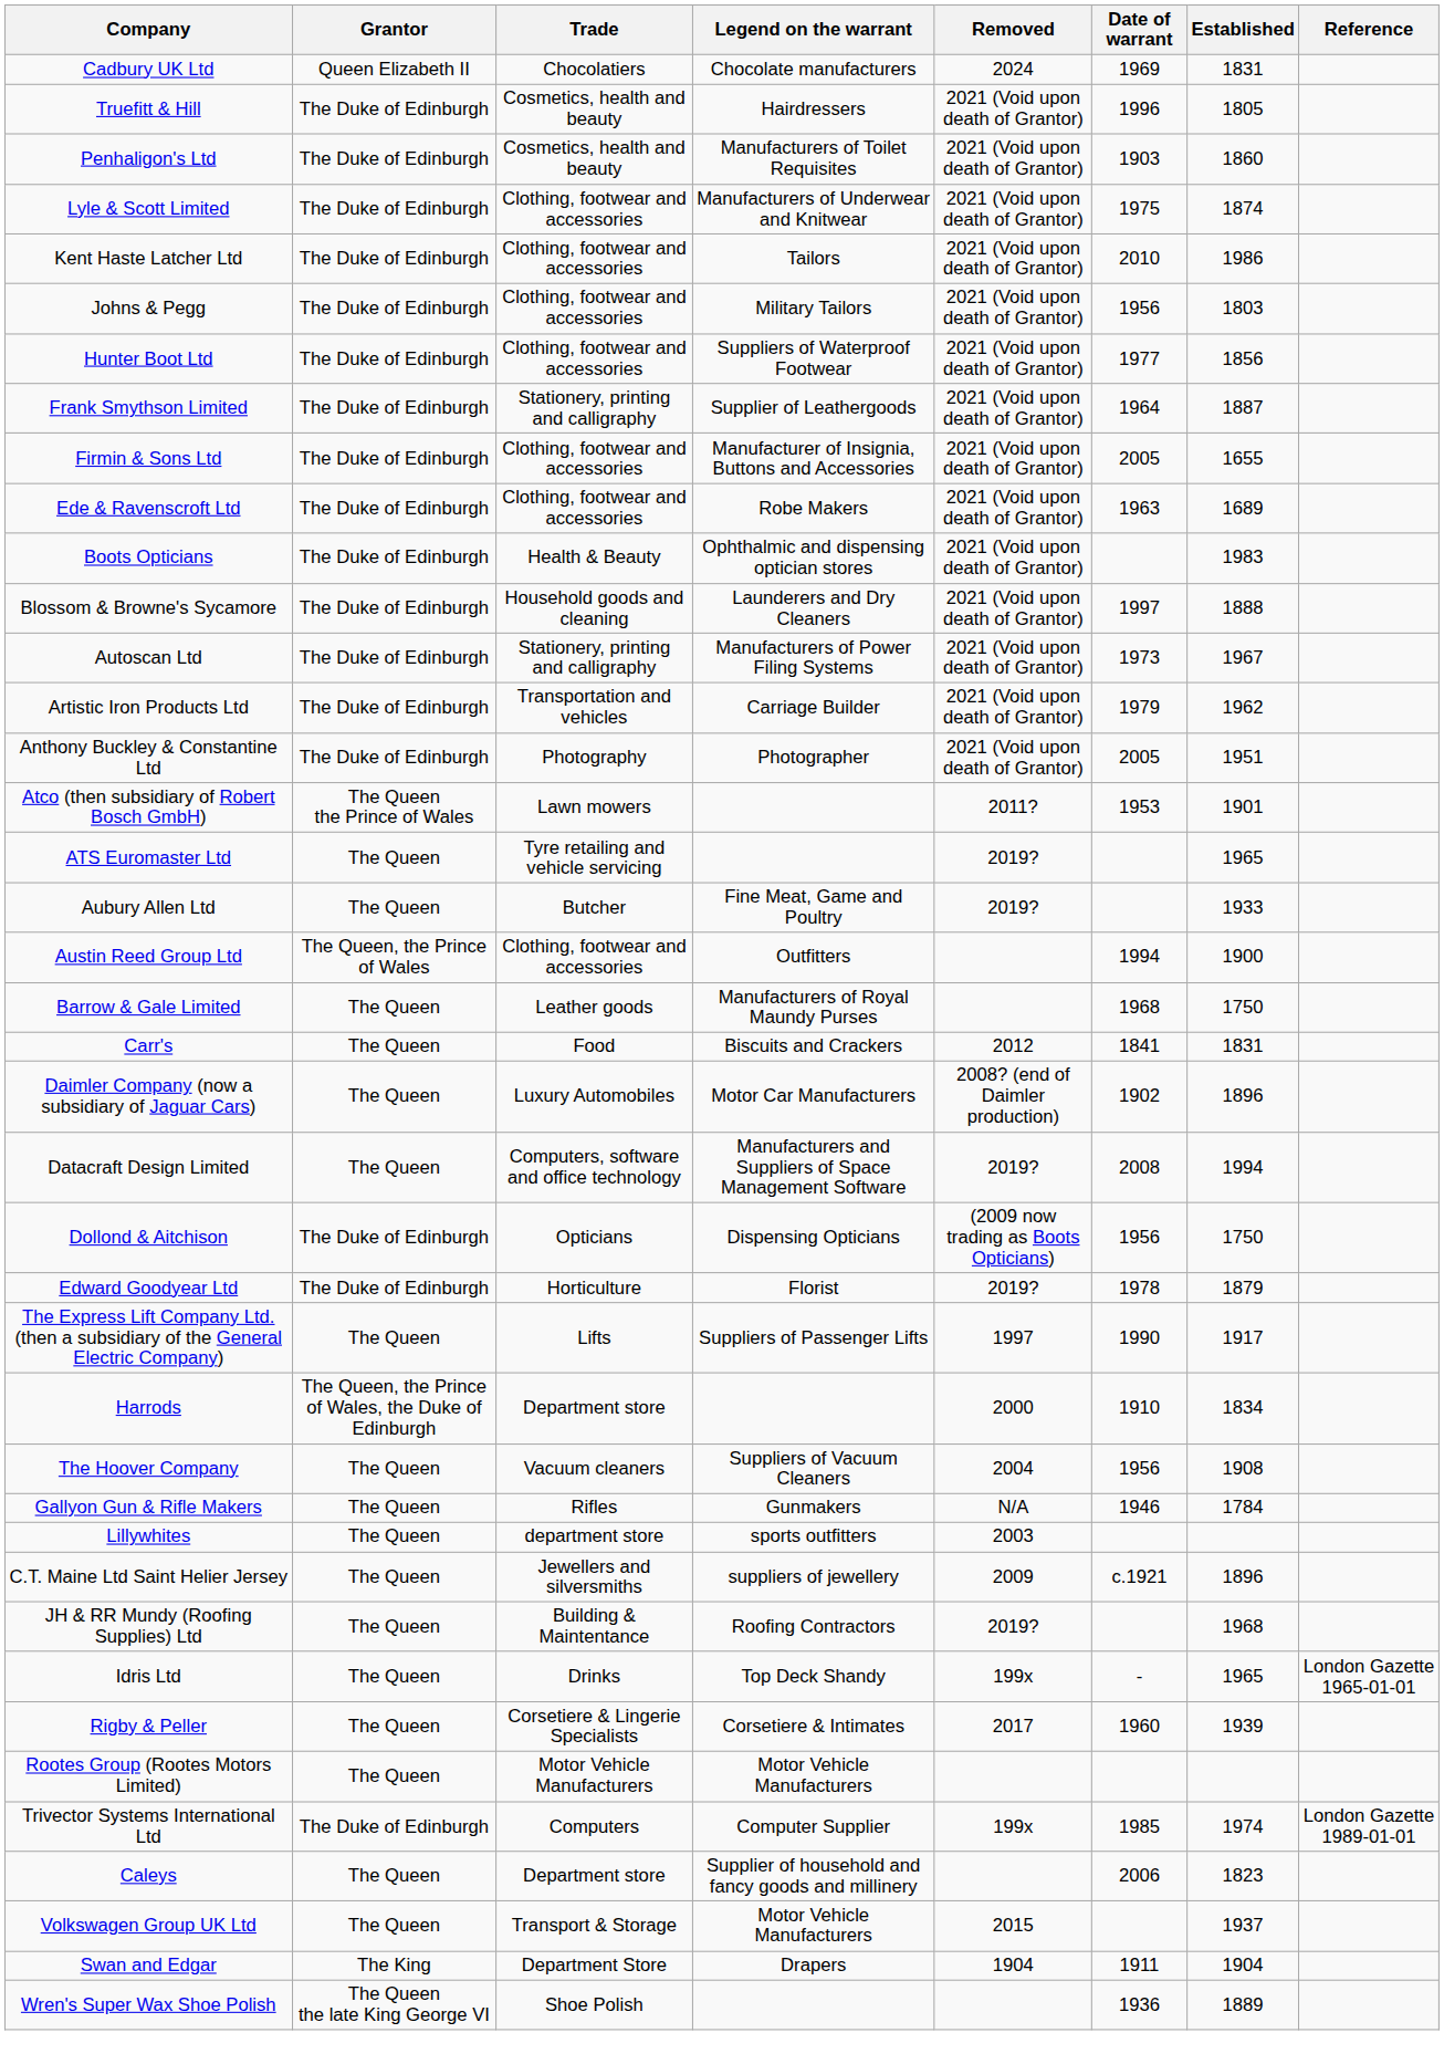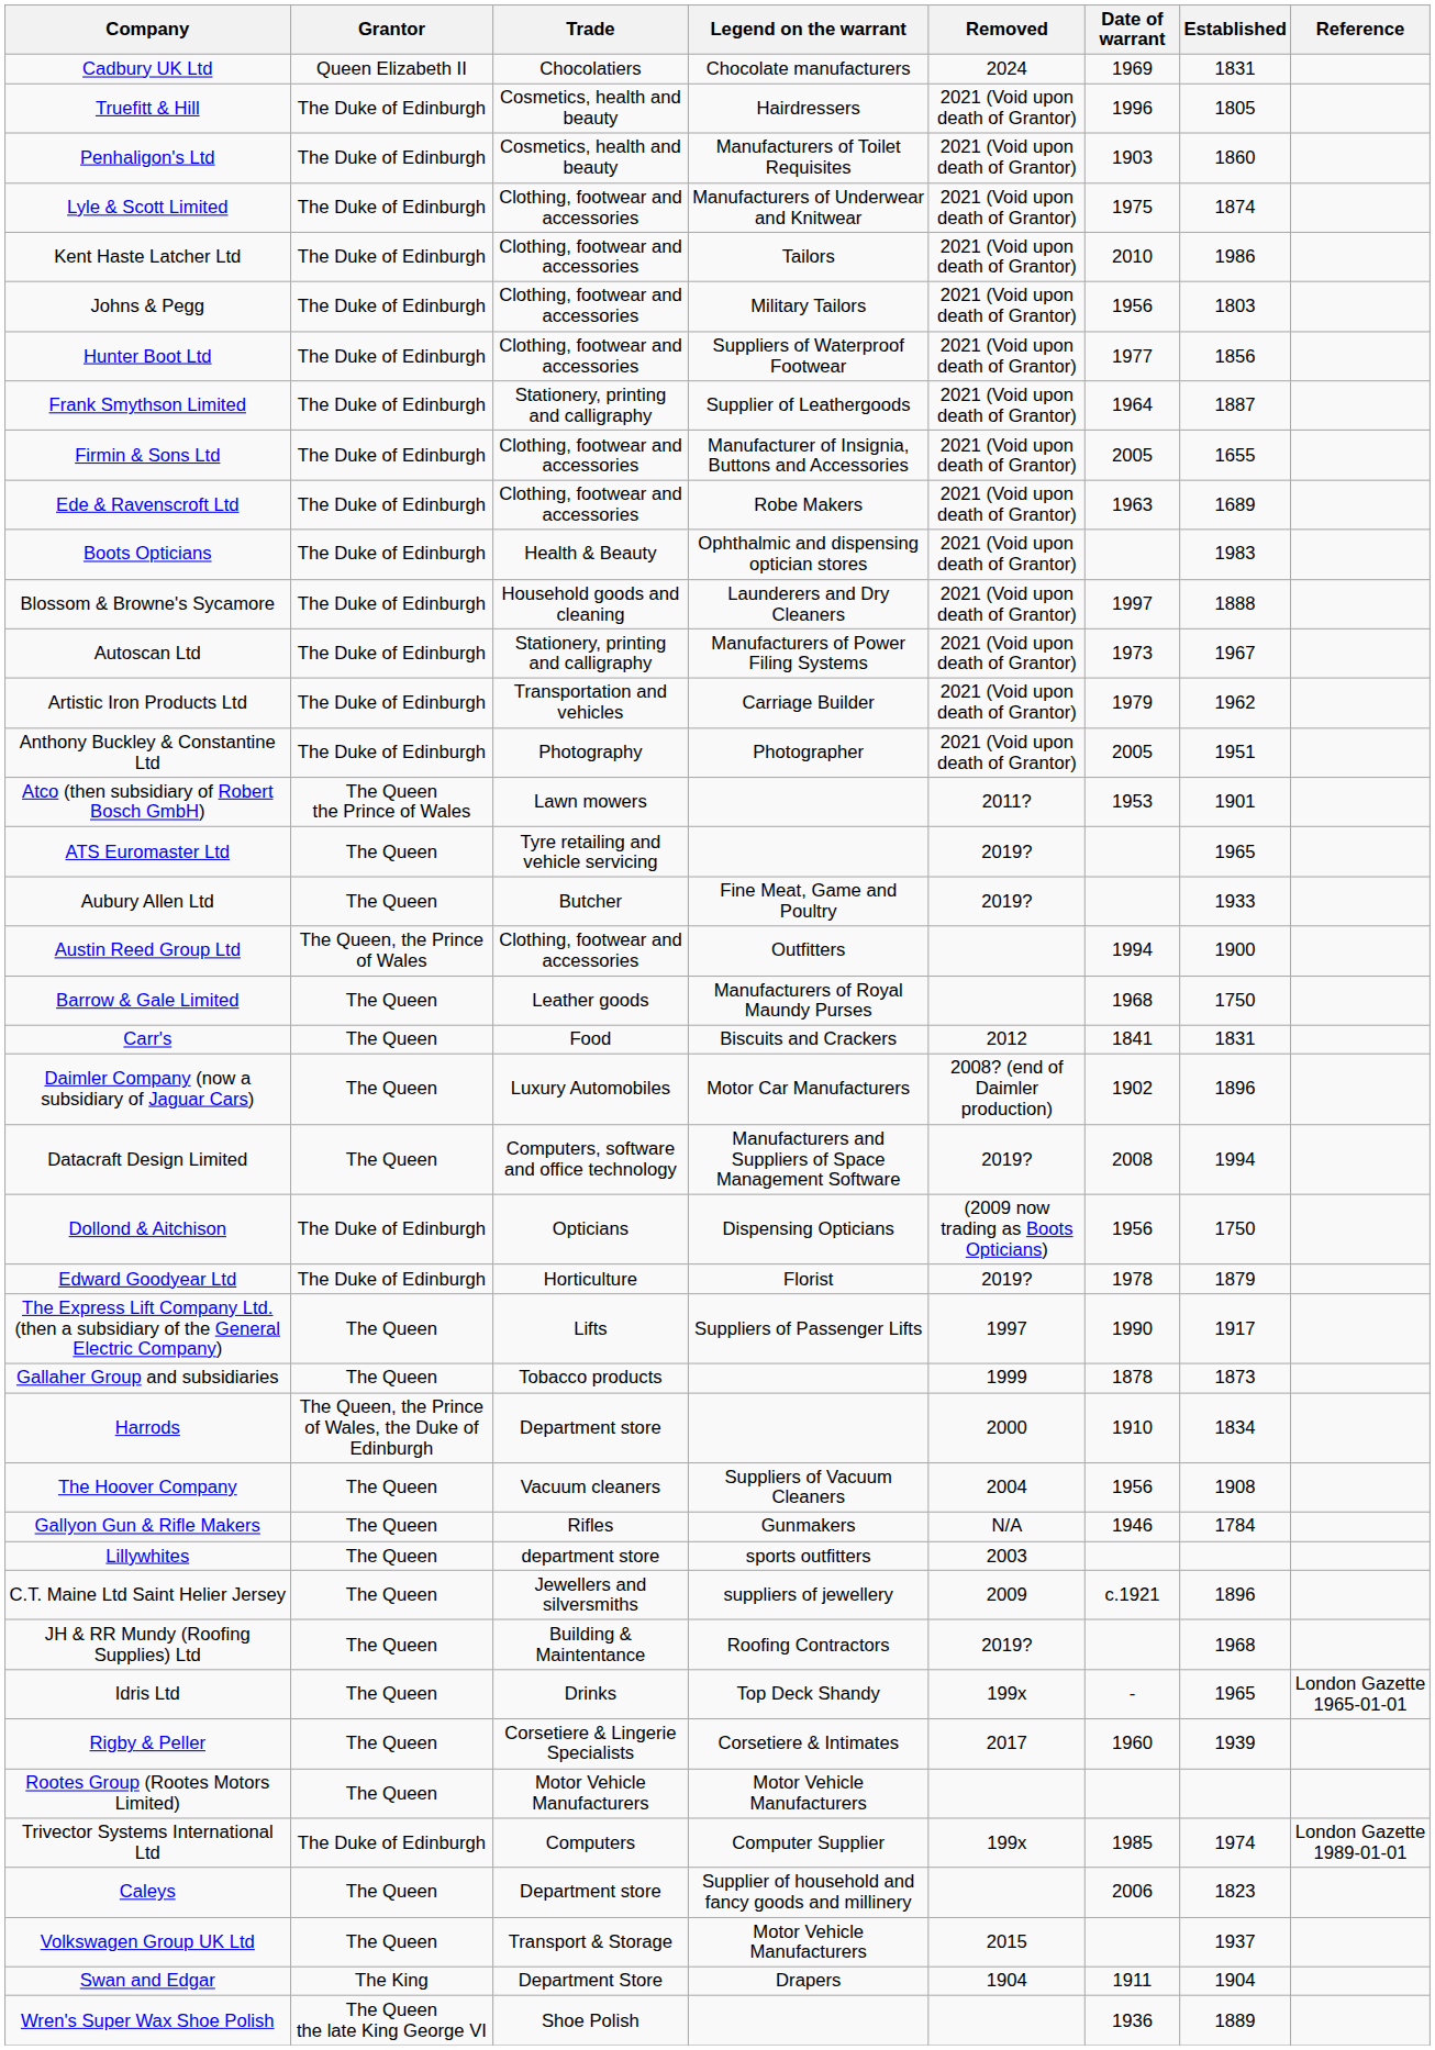 <table class="wikitable sortable" style="text-align: center;">
 <tr bgcolor="#efefef">
 <th>Company</th>
 <th>Grantor</th>
 <th>Trade</th>
 <th class="unsortable">Legend on the warrant</th>
 <th>Removed</th>
 <th>Date of warrant</th>
 <th>Established</th>
 <th class="unsortable">Reference</th>
 </tr>
 <tr>
 <td><a href='#'>Cadbury UK Ltd</a></td>
 <td>Queen Elizabeth II</td>
 <td>Chocolatiers</td>
 <td>Chocolate manufacturers</td>
 <td>2024</td>
 <td>1969</td>
 <td>1831</td>
 <td></td>
 </tr>
 <tr>
 <td><a href='#'>Truefitt & Hill</a></td>
 <td>The Duke of Edinburgh</td>
 <td>Cosmetics, health and beauty</td>
 <td>Hairdressers</td>
 <td>2021 (Void upon death of Grantor)</td>
 <td>1996</td>
 <td>1805</td>
 <td></td>
 </tr>
 <tr>
 <td><a href='#'>Penhaligon's Ltd</a></td>
 <td>The Duke of Edinburgh</td>
 <td>Cosmetics, health and beauty</td>
 <td>Manufacturers of Toilet Requisites</td>
 <td>2021 (Void upon death of Grantor)</td>
 <td>1903</td>
 <td>1860</td>
 <td></td>
 </tr>
 <tr>
 <td><a href='#'>Lyle & Scott Limited</a></td>
 <td>The Duke of Edinburgh</td>
 <td>Clothing, footwear and accessories</td>
 <td>Manufacturers of Underwear and Knitwear</td>
 <td>2021 (Void upon death of Grantor)</td>
 <td>1975</td>
 <td>1874</td>
 <td></td>
 </tr>
 <tr>
 <td>Kent Haste Latcher Ltd</td>
 <td>The Duke of Edinburgh</td>
 <td>Clothing, footwear and accessories</td>
 <td>Tailors</td>
 <td>2021 (Void upon death of Grantor)</td>
 <td>2010</td>
 <td>1986</td>
 <td></td>
 </tr>
 <tr>
 <td>Johns & Pegg</td>
 <td>The Duke of Edinburgh</td>
 <td>Clothing, footwear and accessories</td>
 <td>Military Tailors</td>
 <td>2021 (Void upon death of Grantor)</td>
 <td>1956</td>
 <td>1803</td>
 <td></td>
 </tr>
 <tr>
 <td><a href='#'>Hunter Boot Ltd</a></td>
 <td>The Duke of Edinburgh</td>
 <td>Clothing, footwear and accessories</td>
 <td>Suppliers of Waterproof Footwear</td>
 <td>2021 (Void upon death of Grantor)</td>
 <td>1977</td>
 <td>1856</td>
 <td></td>
 </tr>
 <tr>
 <td><a href='#'>Frank Smythson Limited</a></td>
 <td>The Duke of Edinburgh</td>
 <td>Stationery, printing and calligraphy</td>
 <td>Supplier of Leathergoods</td>
 <td>2021 (Void upon death of Grantor)</td>
 <td>1964</td>
 <td>1887</td>
 <td></td>
 </tr>
 <tr>
 <td><a href='#'>Firmin & Sons Ltd</a></td>
 <td>The Duke of Edinburgh</td>
 <td>Clothing, footwear and accessories</td>
 <td>Manufacturer of Insignia, Buttons and Accessories</td>
 <td>2021 (Void upon death of Grantor)</td>
 <td>2005</td>
 <td>1655</td>
 <td></td>
 </tr>
 <tr>
 <td><a href='#'>Ede & Ravenscroft Ltd</a></td>
 <td>The Duke of Edinburgh</td>
 <td>Clothing, footwear and accessories</td>
 <td>Robe Makers</td>
 <td>2021 (Void upon death of Grantor)</td>
 <td>1963</td>
 <td>1689</td>
 <td></td>
 </tr>
 <tr>
 <td><a href='#'>Boots Opticians</a></td>
 <td>The Duke of Edinburgh</td>
 <td>Health & Beauty</td>
 <td>Ophthalmic and dispensing optician stores</td>
 <td>2021 (Void upon death of Grantor)</td>
 <td></td>
 <td>1983</td>
 <td></td>
 </tr>
 <tr>
 <td>Blossom & Browne's Sycamore</td>
 <td>The Duke of Edinburgh</td>
 <td>Household goods and cleaning</td>
 <td>Launderers and Dry Cleaners</td>
 <td>2021 (Void upon death of Grantor)</td>
 <td>1997</td>
 <td>1888</td>
 <td></td>
 </tr>
 <tr>
 <td>Autoscan Ltd</td>
 <td>The Duke of Edinburgh</td>
 <td>Stationery, printing and calligraphy</td>
 <td>Manufacturers of Power Filing Systems</td>
 <td>2021 (Void upon death of Grantor)</td>
 <td>1973</td>
 <td>1967</td>
 <td></td>
 </tr>
 <tr>
 <td>Artistic Iron Products Ltd</td>
 <td>The Duke of Edinburgh</td>
 <td>Transportation and vehicles</td>
 <td>Carriage Builder</td>
 <td>2021 (Void upon death of Grantor)</td>
 <td>1979</td>
 <td>1962</td>
 <td></td>
 </tr>
 <tr>
 <td>Anthony Buckley & Constantine Ltd</td>
 <td>The Duke of Edinburgh</td>
 <td>Photography</td>
 <td>Photographer</td>
 <td>2021 (Void upon death of Grantor)</td>
 <td>2005</td>
 <td>1951</td>
 <td></td>
 </tr>
 <tr>
 <td><a href='#'>Atco</a> (then subsidiary of <a href='#'>Robert Bosch GmbH</a>)</td>
 <td>The Queen<br>the Prince of Wales</td>
 <td>Lawn mowers</td>
 <td></td>
 <td>2011?</td>
 <td>1953</td>
 <td>1901</td>
 <td></td>
 </tr>
 <tr>
 <td><a href='#'>ATS Euromaster Ltd</a></td>
 <td>The Queen</td>
 <td>Tyre retailing and vehicle servicing</td>
 <td></td>
 <td>2019?</td>
 <td></td>
 <td>1965</td>
 <td></td>
 </tr>
 <tr>
 <td>Aubury Allen Ltd</td>
 <td>The Queen</td>
 <td>Butcher</td>
 <td>Fine Meat, Game and Poultry</td>
 <td>2019?</td>
 <td></td>
 <td>1933</td>
 <td></td>
 </tr>
 <tr>
 <td><a href='#'>Austin Reed Group Ltd</a></td>
 <td>The Queen, the Prince of Wales</td>
 <td>Clothing, footwear and accessories</td>
 <td>Outfitters</td>
 <td></td>
 <td>1994</td>
 <td>1900</td>
 <td></td>
 </tr>
 <tr>
 <td><a href='#'>Barrow & Gale Limited</a></td>
 <td>The Queen</td>
 <td>Leather goods</td>
 <td>Manufacturers of Royal Maundy Purses</td>
 <td></td>
 <td>1968</td>
 <td>1750</td>
 <td></td>
 </tr>
 <tr>
 <td><a href='#'>Carr's</a></td>
 <td>The Queen</td>
 <td>Food</td>
 <td>Biscuits and Crackers</td>
 <td>2012</td>
 <td>1841</td>
 <td>1831</td>
 <td></td>
 </tr>
 <tr>
 <td><a href='#'>Daimler Company</a> (now a subsidiary of <a href='#'>Jaguar Cars</a>)</td>
 <td>The Queen</td>
 <td>Luxury Automobiles</td>
 <td>Motor Car Manufacturers</td>
 <td>2008? (end of Daimler production)</td>
 <td>1902</td>
 <td>1896</td>
 <td></td>
 </tr>
 <tr>
 <td>Datacraft Design Limited</td>
 <td>The Queen</td>
 <td>Computers, software and office technology</td>
 <td>Manufacturers and Suppliers of Space Management Software</td>
 <td>2019?</td>
 <td>2008</td>
 <td>1994</td>
 <td></td>
 </tr>
 <tr>
 <td><a href='#'>Dollond & Aitchison</a></td>
 <td>The Duke of Edinburgh</td>
 <td>Opticians</td>
 <td>Dispensing Opticians</td>
 <td>(2009 now<br>trading as <a href='#'>Boots Opticians</a>)</td>
 <td>1956</td>
 <td>1750</td>
 <td></td>
 </tr>
 <tr>
 <td><a href='#'>Edward Goodyear Ltd</a></td>
 <td>The Duke of Edinburgh</td>
 <td>Horticulture</td>
 <td>Florist</td>
 <td>2019?</td>
 <td>1978</td>
 <td>1879</td>
 <td></td>
 </tr>
 <tr>
 <td><a href='#'>The Express Lift Company Ltd.</a> (then a subsidiary of the <a href='#'>General Electric Company</a>)</td>
 <td>The Queen</td>
 <td>Lifts</td>
 <td>Suppliers of Passenger Lifts</td>
 <td>1997</td>
 <td>1990</td>
 <td>1917</td>
 <td></td>
 </tr>
 <tr>
+<td><a href='#'>Gallaher Group</a> and subsidiaries</td>
+<td>The Queen</td>
+<td>Tobacco products</td>
+<td></td>
+<td>1999</td>
+<td>1878</td>
+<td>1873</td>
+<td></td>
+</tr>
+<tr>
 <td><a href='#'>Harrods</a></td>
 <td>The Queen, the Prince of Wales, the Duke of Edinburgh</td>
 <td>Department store</td>
 <td></td>
 <td>2000</td>
 <td>1910</td>
 <td>1834</td>
 <td></td>
 </tr>
 <tr>
 <td><a href='#'>The Hoover Company</a></td>
 <td>The Queen</td>
 <td>Vacuum cleaners</td>
 <td>Suppliers of Vacuum Cleaners</td>
 <td>2004</td>
 <td>1956</td>
 <td>1908</td>
 <td></td>
 </tr>
 <tr>
 <td><a href='#'>Gallyon Gun & Rifle Makers</a></td>
 <td>The Queen</td>
 <td>Rifles</td>
 <td>Gunmakers</td>
 <td>N/A</td>
 <td>1946</td>
 <td>1784</td>
 <td></td>
 </tr>
 <tr>
 <td><a href='#'>Lillywhites</a></td>
 <td>The Queen</td>
 <td>department store</td>
 <td>sports outfitters</td>
 <td>2003</td>
 <td></td>
 <td></td>
 <td></td>
 </tr>
 <tr>
 <td>C.T. Maine Ltd Saint Helier Jersey</td>
 <td>The Queen</td>
 <td>Jewellers and silversmiths</td>
 <td>suppliers of jewellery</td>
 <td>2009</td>
 <td>c.1921</td>
 <td>1896</td>
 <td></td>
 </tr>
 <tr>
 <td>JH & RR Mundy (Roofing Supplies) Ltd</td>
 <td>The Queen</td>
 <td>Building & Maintentance</td>
 <td>Roofing Contractors</td>
 <td>2019?</td>
 <td></td>
 <td>1968</td>
 <td></td>
 </tr>
 <tr>
 <td>Idris Ltd</td>
 <td>The Queen</td>
 <td>Drinks</td>
 <td>Top Deck Shandy</td>
 <td>199x</td>
 <td>-</td>
 <td>1965</td>
 <td>London Gazette 1965-01-01</td>
 </tr>
 <tr>
 <td><a href='#'>Rigby & Peller</a></td>
 <td>The Queen</td>
 <td>Corsetiere & Lingerie Specialists</td>
 <td>Corsetiere & Intimates</td>
 <td>2017</td>
 <td>1960</td>
 <td>1939</td>
 <td></td>
 </tr>
 <tr>
 <td><a href='#'>Rootes Group</a> (Rootes Motors Limited)</td>
 <td>The Queen</td>
 <td>Motor Vehicle Manufacturers</td>
 <td>Motor Vehicle Manufacturers</td>
 <td></td>
 <td></td>
 <td></td>
 <td></td>
 </tr>
 <tr>
 <td>Trivector Systems International Ltd</td>
 <td>The Duke of Edinburgh</td>
 <td>Computers</td>
 <td>Computer Supplier</td>
 <td>199x</td>
 <td>1985</td>
 <td>1974</td>
 <td>London Gazette 1989-01-01</td>
 </tr>
 <tr>
 <td><a href='#'>Caleys</a></td>
 <td>The Queen</td>
 <td>Department store</td>
 <td>Supplier of household and fancy goods and millinery</td>
 <td></td>
 <td>2006</td>
 <td>1823</td>
 <td></td>
 </tr>
 <tr>
 <td><a href='#'>Volkswagen Group UK Ltd</a></td>
 <td>The Queen</td>
 <td>Transport & Storage</td>
 <td>Motor Vehicle Manufacturers</td>
 <td>2015</td>
 <td></td>
 <td>1937</td>
 <td></td>
 </tr>
 <tr>
 <td><a href='#'>Swan and Edgar</a></td>
 <td>The King</td>
 <td>Department Store</td>
 <td>Drapers</td>
 <td>1904</td>
 <td>1911</td>
 <td>1904</td>
 <td></td>
 </tr>
 <tr>
 <td><a href='#'>Wren's Super Wax Shoe Polish</a></td>
 <td>The Queen <br> the late King George VI</td>
 <td>Shoe Polish</td>
 <td></td>
 <td></td>
 <td>1936</td>
 <td>1889</td>
 <td></td>
 </tr>
 </table>
